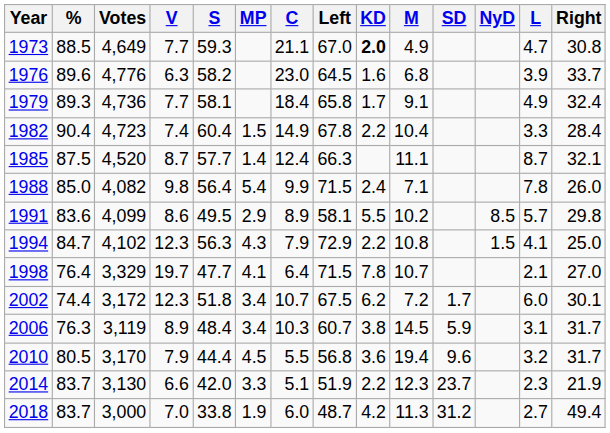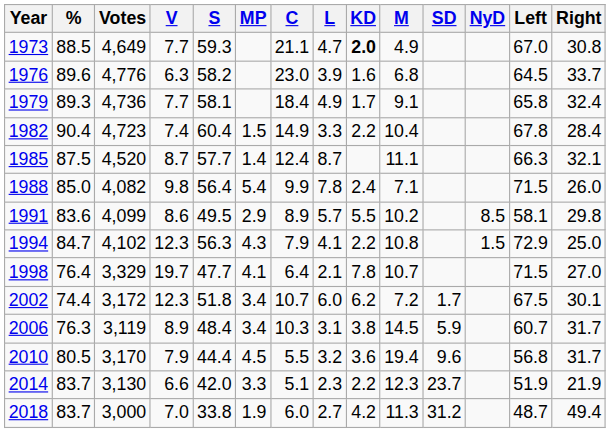 <table class="wikitable sortable" style=text-align:right>
 <tr>
 <th>Year</th>
 <th>%</th>
 <th>Votes</th>
 <th><a href='#'>V</a></th>
 <th><a href='#'>S</a></th>
 <th><a href='#'>MP</a></th>
 <th><a href='#'>C</a></th>
-<th>Left</th>
+<th><a href='#'>L</a></th>
 <th><a href='#'>KD</a></th>
 <th><a href='#'>M</a></th>
 <th><a href='#'>SD</a></th>
 <th><a href='#'>NyD</a></th>
-<th><a href='#'>L</a></th>
+<th>Left</th>
 <th>Right</th>
 </tr>
 <tr>
 <td align=left><a href='#'>1973</a></td>
 <td>88.5</td>
 <td>4,649</td>
 <td>7.7</td>
 <td>59.3</td>
 <td></td>
 <td>21.1</td>
-<td>67.0</td>
+<td>4.7</td>
 <td><strong>2.0</strong></td>
 <td>4.9</td>
 <td></td>
 <td></td>
-<td>4.7</td>
+<td>67.0</td>
 <td>30.8</td>
 </tr>
 <tr>
 <td align=left><a href='#'>1976</a></td>
 <td>89.6</td>
 <td>4,776</td>
 <td>6.3</td>
 <td>58.2</td>
 <td></td>
 <td>23.0</td>
-<td>64.5</td>
+<td>3.9</td>
 <td>1.6</td>
 <td>6.8</td>
 <td></td>
 <td></td>
-<td>3.9</td>
+<td>64.5</td>
 <td>33.7</td>
 </tr>
 <tr>
 <td align=left><a href='#'>1979</a></td>
 <td>89.3</td>
 <td>4,736</td>
 <td>7.7</td>
 <td>58.1</td>
 <td></td>
 <td>18.4</td>
-<td>65.8</td>
+<td>4.9</td>
 <td>1.7</td>
 <td>9.1</td>
 <td></td>
 <td></td>
-<td>4.9</td>
+<td>65.8</td>
 <td>32.4</td>
 </tr>
 <tr>
 <td align=left><a href='#'>1982</a></td>
 <td>90.4</td>
 <td>4,723</td>
 <td>7.4</td>
 <td>60.4</td>
 <td>1.5</td>
 <td>14.9</td>
-<td>67.8</td>
+<td>3.3</td>
 <td>2.2</td>
 <td>10.4</td>
 <td></td>
 <td></td>
-<td>3.3</td>
+<td>67.8</td>
 <td>28.4</td>
 </tr>
 <tr>
 <td align=left><a href='#'>1985</a></td>
 <td>87.5</td>
 <td>4,520</td>
 <td>8.7</td>
 <td>57.7</td>
 <td>1.4</td>
 <td>12.4</td>
-<td>66.3</td>
+<td>8.7</td>
 <td></td>
 <td>11.1</td>
 <td></td>
 <td></td>
-<td>8.7</td>
+<td>66.3</td>
 <td>32.1</td>
 </tr>
 <tr>
 <td align=left><a href='#'>1988</a></td>
 <td>85.0</td>
 <td>4,082</td>
 <td>9.8</td>
 <td>56.4</td>
 <td>5.4</td>
 <td>9.9</td>
-<td>71.5</td>
+<td>7.8</td>
 <td>2.4</td>
 <td>7.1</td>
 <td></td>
 <td></td>
-<td>7.8</td>
+<td>71.5</td>
 <td>26.0</td>
 </tr>
 <tr>
 <td align=left><a href='#'>1991</a></td>
 <td>83.6</td>
 <td>4,099</td>
 <td>8.6</td>
 <td>49.5</td>
 <td>2.9</td>
 <td>8.9</td>
-<td>58.1</td>
+<td>5.7</td>
 <td>5.5</td>
 <td>10.2</td>
 <td></td>
 <td>8.5</td>
-<td>5.7</td>
+<td>58.1</td>
 <td>29.8</td>
 </tr>
 <tr>
 <td align=left><a href='#'>1994</a></td>
 <td>84.7</td>
 <td>4,102</td>
 <td>12.3</td>
 <td>56.3</td>
 <td>4.3</td>
 <td>7.9</td>
-<td>72.9</td>
+<td>4.1</td>
 <td>2.2</td>
 <td>10.8</td>
 <td></td>
 <td>1.5</td>
-<td>4.1</td>
+<td>72.9</td>
 <td>25.0</td>
 </tr>
 <tr>
 <td align=left><a href='#'>1998</a></td>
 <td>76.4</td>
 <td>3,329</td>
 <td>19.7</td>
 <td>47.7</td>
 <td>4.1</td>
 <td>6.4</td>
-<td>71.5</td>
+<td>2.1</td>
 <td>7.8</td>
 <td>10.7</td>
 <td></td>
 <td></td>
-<td>2.1</td>
+<td>71.5</td>
 <td>27.0</td>
 </tr>
 <tr>
 <td align=left><a href='#'>2002</a></td>
 <td>74.4</td>
 <td>3,172</td>
 <td>12.3</td>
 <td>51.8</td>
 <td>3.4</td>
 <td>10.7</td>
-<td>67.5</td>
+<td>6.0</td>
 <td>6.2</td>
 <td>7.2</td>
 <td>1.7</td>
 <td></td>
-<td>6.0</td>
+<td>67.5</td>
 <td>30.1</td>
 </tr>
 <tr>
 <td align=left><a href='#'>2006</a></td>
 <td>76.3</td>
 <td>3,119</td>
 <td>8.9</td>
 <td>48.4</td>
 <td>3.4</td>
 <td>10.3</td>
-<td>60.7</td>
+<td>3.1</td>
 <td>3.8</td>
 <td>14.5</td>
 <td>5.9</td>
 <td></td>
-<td>3.1</td>
+<td>60.7</td>
 <td>31.7</td>
 </tr>
 <tr>
 <td align=left><a href='#'>2010</a></td>
 <td>80.5</td>
 <td>3,170</td>
 <td>7.9</td>
 <td>44.4</td>
 <td>4.5</td>
 <td>5.5</td>
-<td>56.8</td>
+<td>3.2</td>
 <td>3.6</td>
 <td>19.4</td>
 <td>9.6</td>
 <td></td>
-<td>3.2</td>
+<td>56.8</td>
 <td>31.7</td>
 </tr>
 <tr>
 <td align=left><a href='#'>2014</a></td>
 <td>83.7</td>
 <td>3,130</td>
 <td>6.6</td>
 <td>42.0</td>
 <td>3.3</td>
 <td>5.1</td>
-<td>51.9</td>
+<td>2.3</td>
 <td>2.2</td>
 <td>12.3</td>
 <td>23.7</td>
 <td></td>
-<td>2.3</td>
+<td>51.9</td>
 <td>21.9</td>
 </tr>
 <tr>
 <td align=left><a href='#'>2018</a></td>
 <td>83.7</td>
 <td>3,000</td>
 <td>7.0</td>
 <td>33.8</td>
 <td>1.9</td>
 <td>6.0</td>
-<td>48.7</td>
+<td>2.7</td>
 <td>4.2</td>
 <td>11.3</td>
 <td>31.2</td>
 <td></td>
-<td>2.7</td>
+<td>48.7</td>
 <td>49.4</td>
 </tr>
 </table>
